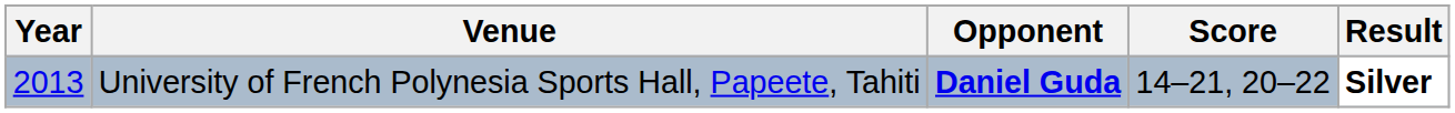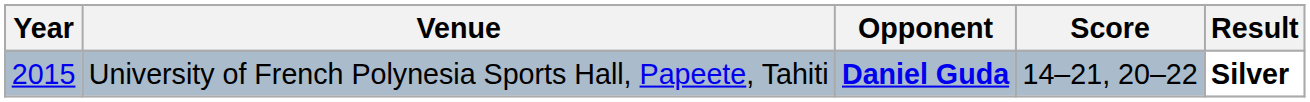 <table class="sortable wikitable" style="font-size: 90%;">
 <tr>
 <th>Year</th>
 <th>Venue</th>
 <th>Opponent</th>
 <th>Score</th>
 <th>Result</th>
 </tr>
 <tr style="background:#AABBCC">
-<td align="center"><a href='#'>2013</a></td>
+<td align="center"><a href='#'>2015</a></td>
 <td align="left">University of French Polynesia Sports Hall, <a href='#'>Papeete</a>, Tahiti</td>
 <td align="left"><strong> <a href='#'>Daniel Guda</a></strong></td>
 <td align="left">14–21, 20–22</td>
 <td style="text-align:left; background:white"> <strong>Silver</strong></td>
 </tr>
 </table>
